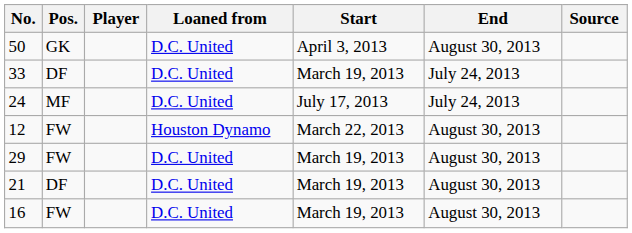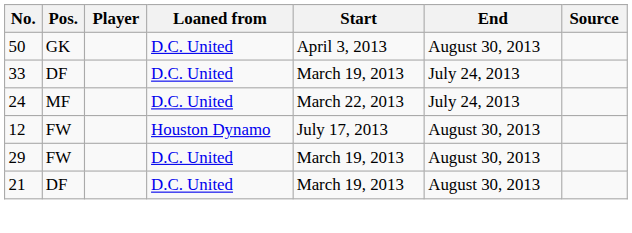 <table class="wikitable sortable" style="width:90%; text-align:center; font-size:95%; text-align:left;">
 <tr>
 <th><strong>No.</strong></th>
 <th><strong>Pos.</strong></th>
 <th><strong>Player</strong></th>
 <th><strong>Loaned from</strong></th>
 <th><strong>Start</strong></th>
 <th><strong>End</strong></th>
 <th><strong>Source</strong></th>
 </tr>
 <tr>
 <td>50</td>
 <td>GK</td>
 <td></td>
 <td><a href='#'>D.C. United</a></td>
 <td>April 3, 2013</td>
 <td>August 30, 2013</td>
 <td></td>
 </tr>
 <tr>
 <td>33</td>
 <td>DF</td>
 <td></td>
 <td><a href='#'>D.C. United</a></td>
 <td>March 19, 2013</td>
 <td>July 24, 2013</td>
 <td></td>
 </tr>
 <tr>
 <td>24</td>
 <td>MF</td>
 <td></td>
 <td><a href='#'>D.C. United</a></td>
-<td>July 17, 2013</td>
+<td>March 22, 2013</td>
 <td>July 24, 2013</td>
 <td></td>
 </tr>
 <tr>
 <td>12</td>
 <td>FW</td>
 <td></td>
 <td><a href='#'>Houston Dynamo</a></td>
-<td>March 22, 2013</td>
+<td>July 17, 2013</td>
 <td>August 30, 2013</td>
 <td></td>
 </tr>
 <tr>
 <td>29</td>
 <td>FW</td>
 <td></td>
 <td><a href='#'>D.C. United</a></td>
 <td>March 19, 2013</td>
 <td>August 30, 2013</td>
 <td></td>
 </tr>
 <tr>
 <td>21</td>
 <td>DF</td>
 <td></td>
 <td><a href='#'>D.C. United</a></td>
 <td>March 19, 2013</td>
 <td>August 30, 2013</td>
 <td></td>
 </tr>
-<tr>
-<td>16</td>
-<td>FW</td>
-<td></td>
-<td><a href='#'>D.C. United</a></td>
-<td>March 19, 2013</td>
-<td>August 30, 2013</td>
-<td></td>
-</tr>
 </table>
